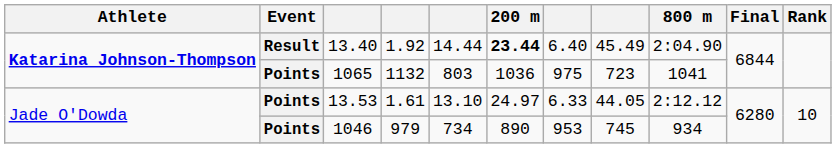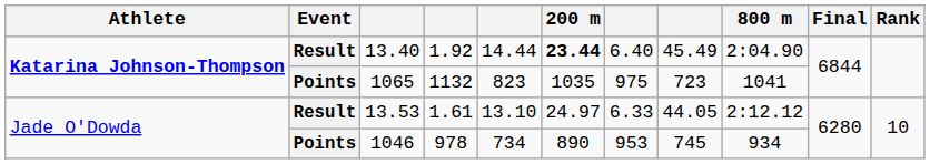 <table class=wikitable style=font-size:90%;text-align:center>
 <tr>
 <th>Athlete</th>
 <th>Event</th>
 <th></th>
 <th></th>
 <th></th>
 <th>200 m</th>
 <th></th>
 <th></th>
 <th>800 m</th>
 <th>Final</th>
 <th>Rank</th>
 </tr>
 <tr align=center>
 <td rowspan=2 align=left><strong><a href='#'>Katarina Johnson-Thompson</a></strong></td>
 <th style=font-size:95%>Result</th>
 <td>13.40</td>
 <td>1.92</td>
 <td>14.44</td>
 <td><strong>23.44</strong></td>
 <td>6.40</td>
 <td>45.49</td>
 <td>2:04.90</td>
 <td rowspan="2">6844</td>
 <td rowspan="2"></td>
 </tr>
 <tr align=center>
 <th style=font-size:95%>Points</th>
 <td>1065</td>
 <td>1132</td>
-<td>803</td>
-<td>1036</td>
+<td>823</td>
+<td>1035</td>
 <td>975</td>
 <td>723</td>
 <td>1041</td>
 </tr>
 <tr>
 <td align=left rowspan="2"><a href='#'>Jade O'Dowda</a></td>
-<th style=font-size:95%>Points</th>
+<th style=font-size:95%>Result</th>
 <td>13.53</td>
 <td>1.61</td>
 <td>13.10</td>
 <td>24.97</td>
 <td>6.33</td>
 <td>44.05</td>
 <td>2:12.12</td>
 <td rowspan="2">6280</td>
 <td rowspan="2">10</td>
 </tr>
 <tr>
 <th style=font-size:95%>Points</th>
 <td>1046</td>
-<td>979</td>
+<td>978</td>
 <td>734</td>
 <td>890</td>
 <td>953</td>
 <td>745</td>
 <td>934</td>
 </tr>
 </table>
